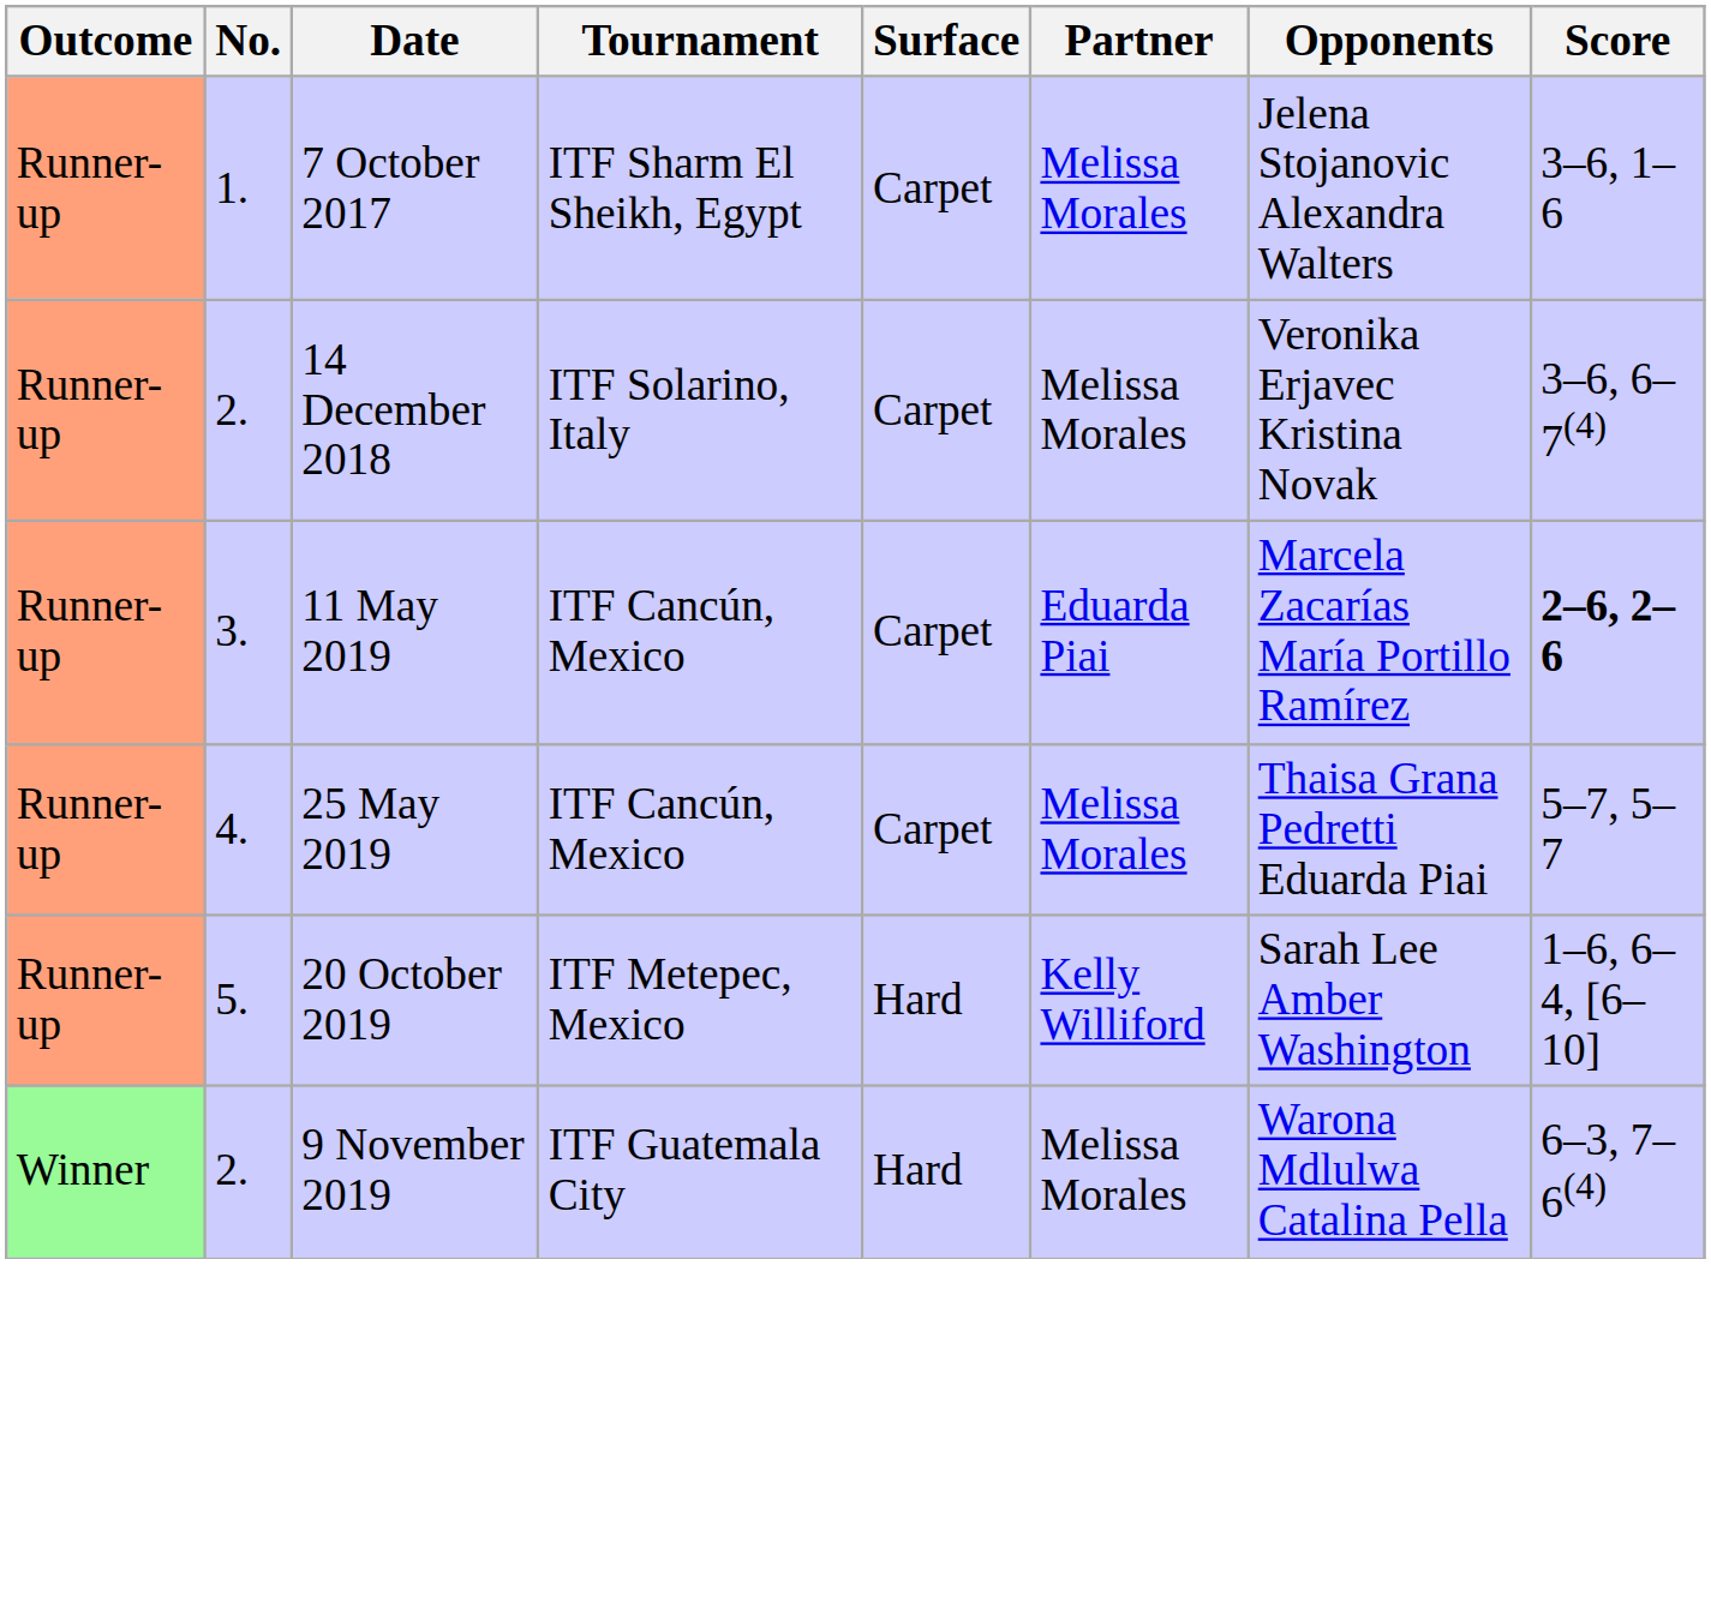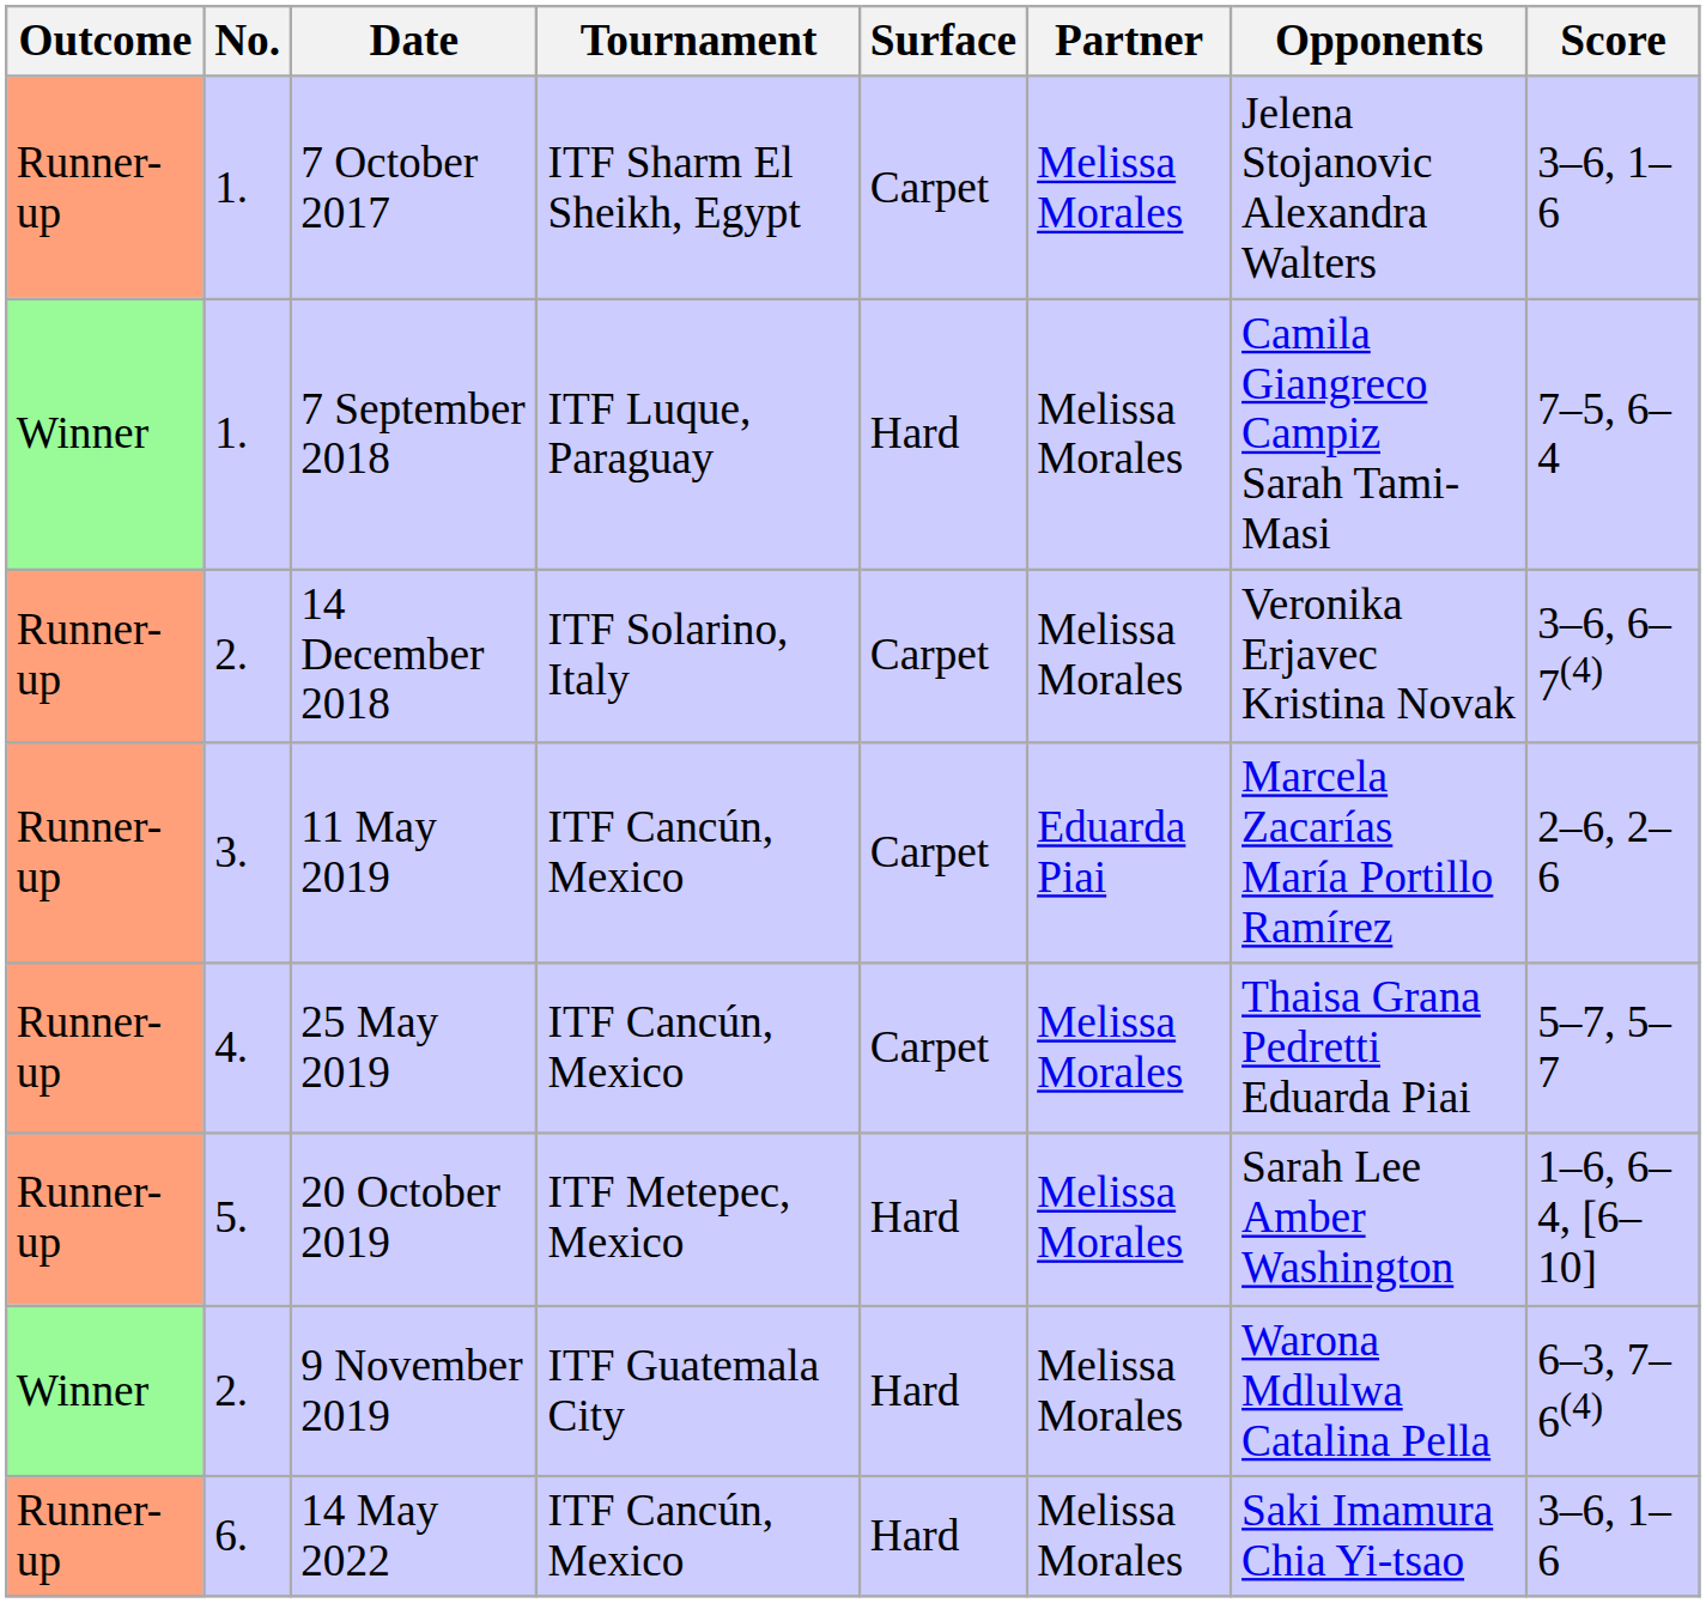 <table class="sortable wikitable">
 <tr>
 <th>Outcome</th>
 <th>No.</th>
 <th>Date</th>
 <th>Tournament</th>
 <th>Surface</th>
 <th>Partner</th>
 <th>Opponents</th>
 <th class="unsortable">Score</th>
 </tr>
 <tr style="background:#ccccff;">
 <td style="background:#ffa07a;">Runner-up</td>
 <td>1.</td>
 <td>7 October 2017</td>
 <td>ITF Sharm El Sheikh, Egypt</td>
 <td>Carpet</td>
 <td> <a href='#'>Melissa Morales</a></td>
 <td> Jelena Stojanovic <br>  Alexandra Walters</td>
 <td>3–6, 1–6</td>
 </tr>
 <tr style="background:#ccccff;">
+<td style="background:#98fb98;">Winner</td>
+<td>1.</td>
+<td>7 September 2018</td>
+<td>ITF Luque, Paraguay</td>
+<td>Hard</td>
+<td> Melissa Morales</td>
+<td> <a href='#'>Camila Giangreco Campiz</a> <br>  Sarah Tami-Masi</td>
+<td>7–5, 6–4</td>
+</tr>
+<tr style="background:#ccccff;">
 <td style="background:#ffa07a;">Runner-up</td>
 <td>2.</td>
 <td>14 December 2018</td>
 <td>ITF Solarino, Italy</td>
 <td>Carpet</td>
 <td> Melissa Morales</td>
 <td> Veronika Erjavec <br>  Kristina Novak</td>
 <td>3–6, 6–7<sup>(4)</sup></td>
 </tr>
 <tr style="background:#ccccff;">
 <td style="background:#ffa07a;">Runner-up</td>
 <td>3.</td>
 <td>11 May 2019</td>
 <td>ITF Cancún, Mexico</td>
 <td>Carpet</td>
 <td> <a href='#'>Eduarda Piai</a></td>
 <td> <a href='#'>Marcela Zacarías</a> <br>  <a href='#'>María Portillo Ramírez</a></td>
-<td><strong>2–6, 2–6</strong></td>
+<td>2–6, 2–6</td>
 </tr>
 <tr style="background:#ccccff;">
 <td style="background:#ffa07a;">Runner-up</td>
 <td>4.</td>
 <td>25 May 2019</td>
 <td>ITF Cancún, Mexico</td>
 <td>Carpet</td>
 <td> <a href='#'>Melissa Morales</a></td>
 <td> <a href='#'>Thaisa Grana Pedretti</a> <br>  Eduarda Piai</td>
 <td>5–7, 5–7</td>
 </tr>
 <tr style="background:#ccccff;">
 <td style="background:#ffa07a;">Runner-up</td>
 <td>5.</td>
 <td>20 October 2019</td>
 <td>ITF Metepec, Mexico</td>
 <td>Hard</td>
-<td> <a href='#'>Kelly Williford</a></td>
+<td> <a href='#'>Melissa Morales</a></td>
 <td> Sarah Lee <br>  <a href='#'>Amber Washington</a></td>
 <td>1–6, 6–4, [6–10]</td>
 </tr>
 <tr style="background:#ccccff;">
 <td style="background:#98fb98;">Winner</td>
 <td>2.</td>
 <td>9 November 2019</td>
 <td>ITF Guatemala City</td>
 <td>Hard</td>
 <td> Melissa Morales</td>
 <td> <a href='#'>Warona Mdlulwa</a> <br>  <a href='#'>Catalina Pella</a></td>
 <td>6–3, 7–6<sup>(4)</sup></td>
 </tr>
+<tr style="background:#ccccff;">
+<td style="background:#ffa07a;">Runner-up</td>
+<td>6.</td>
+<td>14 May 2022</td>
+<td>ITF Cancún, Mexico</td>
+<td>Hard</td>
+<td> Melissa Morales</td>
+<td> <a href='#'>Saki Imamura</a> <br>  <a href='#'>Chia Yi-tsao</a></td>
+<td>3–6, 1–6</td>
+</tr>
 </table>
